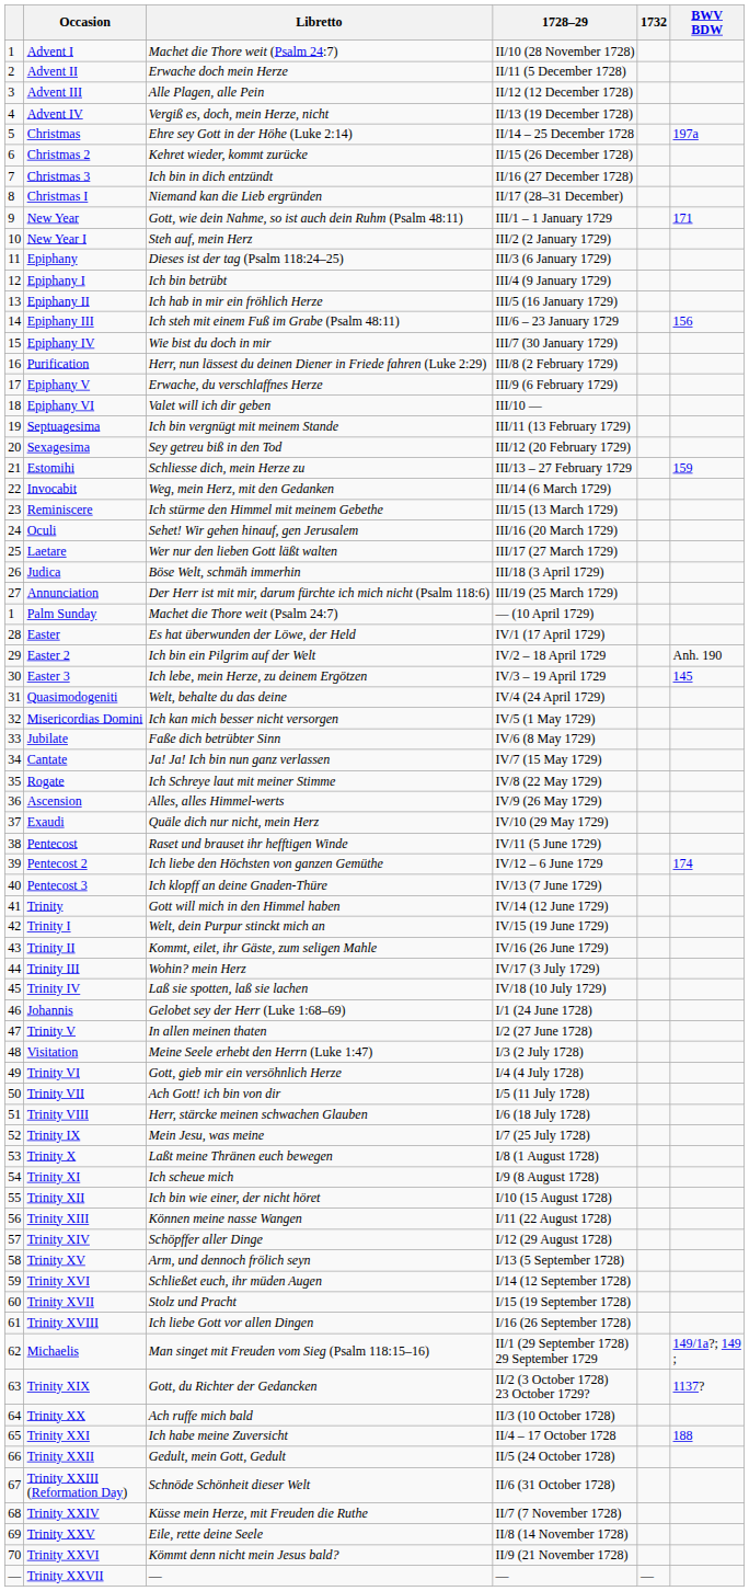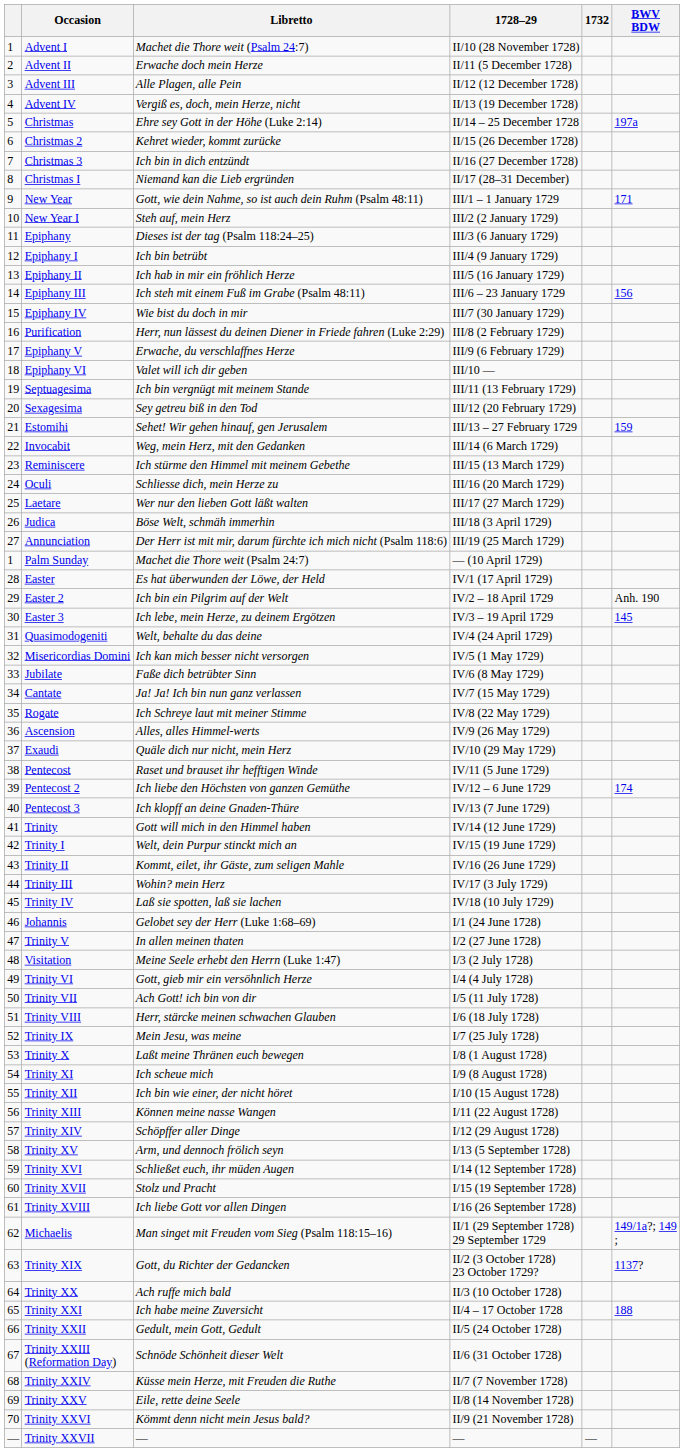 <table class="wikitable sortable">
 <tr>
 <th></th>
 <th>Occasion</th>
 <th>Libretto</th>
 <th>1728–29</th>
 <th>1732</th>
 <th><a href='#'>BWV</a><br><a href='#'>BDW</a></th>
 </tr>
 <tr>
 <td>1</td>
 <td><a href='#'>Advent I</a></td>
 <td><em>Machet die Thore weit</em> (<a href='#'>Psalm 24</a>:7)</td>
 <td data-sort-value="1728-11-28">II/10 (28 November 1728)</td>
 <td></td>
 <td></td>
 </tr>
 <tr>
 <td>2</td>
 <td><a href='#'>Advent II</a></td>
 <td><em>Erwache doch mein Herze</em></td>
 <td data-sort-value="1728-12-05">II/11 (5 December 1728)</td>
 <td></td>
 <td></td>
 </tr>
 <tr>
 <td>3</td>
 <td><a href='#'>Advent III</a></td>
 <td><em>Alle Plagen, alle Pein</em></td>
 <td data-sort-value="1728-12-12">II/12 (12 December 1728)</td>
 <td></td>
 <td></td>
 </tr>
 <tr>
 <td>4</td>
 <td><a href='#'>Advent IV</a></td>
 <td><em>Vergiß es, doch, mein Herze, nicht</em></td>
 <td data-sort-value="1728-12-19">II/13 (19 December 1728)</td>
 <td></td>
 <td></td>
 </tr>
 <tr>
 <td>5</td>
 <td><a href='#'>Christmas</a></td>
 <td><em>Ehre sey Gott in der Höhe</em> (Luke 2:14)<br></td>
 <td data-sort-value="1728-12-25">II/14 – 25 December 1728</td>
 <td></td>
 <td><a href='#'>197a</a><br></td>
 </tr>
 <tr>
 <td>6</td>
 <td><a href='#'>Christmas 2</a></td>
 <td><em>Kehret wieder, kommt zurücke</em></td>
 <td data-sort-value="1728-12-26">II/15 (26 December 1728)</td>
 <td></td>
 <td></td>
 </tr>
 <tr>
 <td>7</td>
 <td><a href='#'>Christmas 3</a></td>
 <td><em>Ich bin in dich entzündt</em></td>
 <td data-sort-value="1728-12-27">II/16 (27 December 1728)</td>
 <td></td>
 <td></td>
 </tr>
 <tr>
 <td>8</td>
 <td><a href='#'>Christmas I</a></td>
 <td><em>Niemand kan die Lieb ergründen</em></td>
 <td data-sort-value="1728-12-29">II/17 (28–31 December)</td>
 <td></td>
 <td></td>
 </tr>
 <tr>
 <td>9</td>
 <td><a href='#'>New Year</a></td>
 <td><em>Gott, wie dein Nahme, so ist auch dein Ruhm</em> (Psalm 48:11)<br></td>
 <td data-sort-value="1729-01-01">III/1 – 1 January 1729</td>
 <td></td>
 <td><a href='#'>171</a><br></td>
 </tr>
 <tr>
 <td>10</td>
 <td><a href='#'>New Year I</a></td>
 <td><em>Steh auf, mein Herz</em></td>
 <td data-sort-value="1729-01-02">III/2 (2 January 1729)</td>
 <td></td>
 <td></td>
 </tr>
 <tr>
 <td>11</td>
 <td><a href='#'>Epiphany</a></td>
 <td><em>Dieses ist der tag</em> (Psalm 118:24–25)</td>
 <td data-sort-value="1729-01-06">III/3 (6 January 1729)</td>
 <td></td>
 <td></td>
 </tr>
 <tr>
 <td>12</td>
 <td><a href='#'>Epiphany I</a></td>
 <td><em>Ich bin betrübt</em></td>
 <td data-sort-value="1729-01-09">III/4 (9 January 1729)</td>
 <td></td>
 <td></td>
 </tr>
 <tr>
 <td>13</td>
 <td><a href='#'>Epiphany II</a></td>
 <td><em>Ich hab in mir ein fröhlich Herze</em></td>
 <td data-sort-value="1729-01-16">III/5 (16 January 1729)</td>
 <td></td>
 <td></td>
 </tr>
 <tr>
 <td>14</td>
 <td><a href='#'>Epiphany III</a></td>
 <td><em>Ich steh mit einem Fuß im Grabe</em> (Psalm 48:11)<br></td>
 <td data-sort-value="1729-01-23">III/6 – 23 January 1729</td>
 <td></td>
 <td><a href='#'>156</a><br></td>
 </tr>
 <tr>
 <td>15</td>
 <td><a href='#'>Epiphany IV</a></td>
 <td><em>Wie bist du doch in mir</em></td>
 <td data-sort-value="1729-01-30">III/7 (30 January 1729)</td>
 <td></td>
 <td></td>
 </tr>
 <tr>
 <td>16</td>
 <td><a href='#'>Purification</a></td>
 <td><em>Herr, nun lässest du deinen Diener in Friede fahren</em> (Luke 2:29)</td>
 <td data-sort-value="1729-02-02">III/8 (2 February 1729)</td>
 <td></td>
 <td></td>
 </tr>
 <tr>
 <td>17</td>
 <td><a href='#'>Epiphany V</a></td>
 <td><em>Erwache, du verschlaffnes Herze</em></td>
 <td data-sort-value="1729-02-06">III/9 (6 February 1729)</td>
 <td></td>
 <td></td>
 </tr>
 <tr>
 <td>18</td>
 <td><a href='#'>Epiphany VI</a></td>
 <td><em>Valet will ich dir geben</em></td>
 <td data-sort-value="1729-02-09">III/10 —</td>
 <td></td>
 <td></td>
 </tr>
 <tr>
 <td>19</td>
 <td><a href='#'>Septuagesima</a></td>
 <td><em>Ich bin vergnügt mit meinem Stande</em></td>
 <td data-sort-value="1729-02-13">III/11 (13 February 1729)</td>
 <td></td>
 <td></td>
 </tr>
 <tr>
 <td>20</td>
 <td><a href='#'>Sexagesima</a></td>
 <td><em>Sey getreu biß in den Tod</em></td>
 <td data-sort-value="1729-02-20">III/12 (20 February 1729)</td>
 <td></td>
 <td></td>
 </tr>
 <tr>
 <td>21</td>
 <td><a href='#'>Estomihi</a></td>
-<td><em>Schliesse dich, mein Herze zu</em></td>
+<td><em>Sehet! Wir gehen hinauf, gen Jerusalem</em><br></td>
 <td data-sort-value="1729-02-27">III/13 – 27 February 1729</td>
 <td></td>
 <td><a href='#'>159</a><br></td>
 </tr>
 <tr>
 <td>22</td>
 <td><a href='#'>Invocabit</a></td>
 <td><em>Weg, mein Herz, mit den Gedanken</em></td>
 <td data-sort-value="1729-03-06">III/14 (6 March 1729)</td>
 <td></td>
 <td></td>
 </tr>
 <tr>
 <td>23</td>
 <td><a href='#'>Reminiscere</a></td>
 <td><em>Ich stürme den Himmel mit meinem Gebethe</em></td>
 <td data-sort-value="1729-03-13">III/15 (13 March 1729)</td>
 <td></td>
 <td></td>
 </tr>
 <tr>
 <td>24</td>
 <td><a href='#'>Oculi</a></td>
-<td><em>Sehet! Wir gehen hinauf, gen Jerusalem</em><br></td>
+<td><em>Schliesse dich, mein Herze zu</em></td>
 <td data-sort-value="1729-03-20">III/16 (20 March 1729)</td>
 <td></td>
 <td></td>
 </tr>
 <tr>
 <td>25</td>
 <td><a href='#'>Laetare</a></td>
 <td><em>Wer nur den lieben Gott läßt walten</em></td>
 <td data-sort-value="1729-03-27">III/17 (27 March 1729)</td>
 <td></td>
 <td></td>
 </tr>
 <tr>
 <td>26</td>
 <td><a href='#'>Judica</a></td>
 <td><em>Böse Welt, schmäh immerhin</em></td>
 <td data-sort-value="1729-04-03">III/18 (3 April 1729)</td>
 <td></td>
 <td></td>
 </tr>
 <tr>
 <td>27</td>
 <td><a href='#'>Annunciation</a></td>
 <td><em>Der Herr ist mit mir, darum fürchte ich mich nicht</em> (Psalm 118:6)</td>
 <td data-sort-value="1729-03-25">III/19 (25 March 1729)</td>
 <td></td>
 <td></td>
 </tr>
 <tr>
 <td>1</td>
 <td><a href='#'>Palm Sunday</a></td>
 <td><em>Machet die Thore weit</em> (Psalm 24:7)</td>
 <td data-sort-value="1729-04-10">— (10 April 1729)</td>
 <td></td>
 <td></td>
 </tr>
 <tr>
 <td>28</td>
 <td><a href='#'>Easter</a></td>
 <td><em>Es hat überwunden der Löwe, der Held</em></td>
 <td data-sort-value="1729-04-17">IV/1 (17 April 1729)</td>
 <td></td>
 <td></td>
 </tr>
 <tr>
 <td>29</td>
 <td><a href='#'>Easter 2</a></td>
 <td><em>Ich bin ein Pilgrim auf der Welt</em><br></td>
 <td data-sort-value="1729-04-18">IV/2 – 18 April 1729</td>
 <td></td>
 <td>Anh. 190<br></td>
 </tr>
 <tr>
 <td>30</td>
 <td><a href='#'>Easter 3</a></td>
 <td><em>Ich lebe, mein Herze, zu deinem Ergötzen</em><br></td>
 <td data-sort-value="1729-04-19">IV/3 – 19 April 1729</td>
 <td></td>
 <td><a href='#'>145</a><br></td>
 </tr>
 <tr>
 <td>31</td>
 <td><a href='#'>Quasimodogeniti</a></td>
 <td><em>Welt, behalte du das deine</em></td>
 <td data-sort-value="1729-04-24">IV/4 (24 April 1729)</td>
 <td></td>
 <td></td>
 </tr>
 <tr>
 <td>32</td>
 <td><a href='#'>Misericordias Domini</a></td>
 <td><em>Ich kan mich besser nicht versorgen</em></td>
 <td data-sort-value="1729-05-01">IV/5 (1 May 1729)</td>
 <td></td>
 <td></td>
 </tr>
 <tr>
 <td>33</td>
 <td><a href='#'>Jubilate</a></td>
 <td><em>Faße dich betrübter Sinn</em></td>
 <td data-sort-value="1729-05-08">IV/6 (8 May 1729)</td>
 <td></td>
 <td></td>
 </tr>
 <tr>
 <td>34</td>
 <td><a href='#'>Cantate</a></td>
 <td><em>Ja! Ja! Ich bin nun ganz verlassen</em></td>
 <td data-sort-value="1729-05-15">IV/7 (15 May 1729)</td>
 <td></td>
 <td></td>
 </tr>
 <tr>
 <td>35</td>
 <td><a href='#'>Rogate</a></td>
 <td><em>Ich Schreye laut mit meiner Stimme</em></td>
 <td data-sort-value="1729-05-22">IV/8 (22 May 1729)</td>
 <td></td>
 <td></td>
 </tr>
 <tr>
 <td>36</td>
 <td><a href='#'>Ascension</a></td>
 <td><em>Alles, alles Himmel-werts</em></td>
 <td data-sort-value="1729-05-26">IV/9 (26 May 1729)</td>
 <td></td>
 <td></td>
 </tr>
 <tr>
 <td>37</td>
 <td><a href='#'>Exaudi</a></td>
 <td><em>Quäle dich nur nicht, mein Herz</em></td>
 <td data-sort-value="1729-05-29">IV/10 (29 May 1729)</td>
 <td></td>
 <td></td>
 </tr>
 <tr>
 <td>38</td>
 <td><a href='#'>Pentecost</a></td>
 <td><em>Raset und brauset ihr hefftigen Winde</em></td>
 <td data-sort-value="1729-06-05">IV/11 (5 June 1729)</td>
 <td></td>
 <td></td>
 </tr>
 <tr>
 <td>39</td>
 <td><a href='#'>Pentecost 2</a></td>
 <td><em>Ich liebe den Höchsten von ganzen Gemüthe</em><br></td>
 <td data-sort-value="1729-06-06">IV/12 – 6 June 1729</td>
 <td></td>
 <td><a href='#'>174</a><br></td>
 </tr>
 <tr>
 <td>40</td>
 <td><a href='#'>Pentecost 3</a></td>
 <td><em>Ich klopff an deine Gnaden-Thüre</em></td>
 <td data-sort-value="1729-06-07">IV/13 (7 June 1729)</td>
 <td></td>
 <td></td>
 </tr>
 <tr>
 <td>41</td>
 <td><a href='#'>Trinity</a></td>
 <td><em>Gott will mich in den Himmel haben</em></td>
 <td data-sort-value="1729-06-12">IV/14 (12 June 1729)</td>
 <td></td>
 <td></td>
 </tr>
 <tr>
 <td>42</td>
 <td><a href='#'>Trinity I</a></td>
 <td><em>Welt, dein Purpur stinckt mich an</em></td>
 <td data-sort-value="1729-06-19">IV/15 (19 June 1729)</td>
 <td></td>
 <td></td>
 </tr>
 <tr>
 <td>43</td>
 <td><a href='#'>Trinity II</a></td>
 <td><em>Kommt, eilet, ihr Gäste, zum seligen Mahle</em></td>
 <td data-sort-value="1729-06-26">IV/16 (26 June 1729)</td>
 <td></td>
 <td></td>
 </tr>
 <tr>
 <td>44</td>
 <td><a href='#'>Trinity III</a></td>
 <td><em>Wohin? mein Herz</em></td>
 <td data-sort-value="1729-07-03">IV/17 (3 July 1729)</td>
 <td></td>
 <td></td>
 </tr>
 <tr>
 <td>45</td>
 <td><a href='#'>Trinity IV</a></td>
 <td><em>Laß sie spotten, laß sie lachen</em></td>
 <td data-sort-value="1729-07-10">IV/18 (10 July 1729)</td>
 <td></td>
 <td></td>
 </tr>
 <tr>
 <td>46</td>
 <td><a href='#'>Johannis</a></td>
 <td><em>Gelobet sey der Herr</em> (Luke 1:68–69)</td>
 <td data-sort-value="1728-06-24">I/1 (24 June 1728)</td>
 <td></td>
 <td></td>
 </tr>
 <tr>
 <td>47</td>
 <td><a href='#'>Trinity V</a></td>
 <td><em>In allen meinen thaten</em></td>
 <td data-sort-value="1728-06-27">I/2 (27 June 1728)</td>
 <td></td>
 <td></td>
 </tr>
 <tr>
 <td>48</td>
 <td><a href='#'>Visitation</a></td>
 <td><em>Meine Seele erhebt den Herrn</em> (Luke 1:47)</td>
 <td data-sort-value="1728-07-02">I/3 (2 July 1728)</td>
 <td></td>
 <td></td>
 </tr>
 <tr>
 <td>49</td>
 <td><a href='#'>Trinity VI</a></td>
 <td><em>Gott, gieb mir ein versöhnlich Herze</em></td>
 <td data-sort-value="1728-07-04">I/4 (4 July 1728)</td>
 <td></td>
 <td></td>
 </tr>
 <tr>
 <td>50</td>
 <td><a href='#'>Trinity VII</a></td>
 <td><em>Ach Gott! ich bin von dir</em></td>
 <td data-sort-value="1728-07-11">I/5 (11 July 1728)</td>
 <td></td>
 <td></td>
 </tr>
 <tr>
 <td>51</td>
 <td><a href='#'>Trinity VIII</a></td>
 <td><em>Herr, stärcke meinen schwachen Glauben</em></td>
 <td data-sort-value="1728-07-18">I/6 (18 July 1728)</td>
 <td></td>
 <td></td>
 </tr>
 <tr>
 <td>52</td>
 <td data-sort-value="Trinity VIIII"><a href='#'>Trinity IX</a></td>
 <td><em>Mein Jesu, was meine</em></td>
 <td data-sort-value="1728-07-25">I/7 (25 July 1728)</td>
 <td></td>
 <td></td>
 </tr>
 <tr>
 <td>53</td>
 <td><a href='#'>Trinity X</a></td>
 <td><em>Laßt meine Thränen euch bewegen</em></td>
 <td data-sort-value="1728-08-01">I/8 (1 August 1728)</td>
 <td></td>
 <td></td>
 </tr>
 <tr>
 <td>54</td>
 <td><a href='#'>Trinity XI</a></td>
 <td><em>Ich scheue mich</em></td>
 <td data-sort-value="1728-08-08">I/9 (8 August 1728)</td>
 <td></td>
 <td></td>
 </tr>
 <tr>
 <td>55</td>
 <td><a href='#'>Trinity XII</a></td>
 <td><em>Ich bin wie einer, der nicht höret</em></td>
 <td data-sort-value="1728-08-15">I/10 (15 August 1728)</td>
 <td></td>
 <td></td>
 </tr>
 <tr>
 <td>56</td>
 <td><a href='#'>Trinity XIII</a></td>
 <td><em>Können meine nasse Wangen</em></td>
 <td data-sort-value="1728-08-22">I/11 (22 August 1728)</td>
 <td></td>
 <td></td>
 </tr>
 <tr>
 <td>57</td>
 <td><a href='#'>Trinity XIV</a></td>
 <td><em>Schöpffer aller Dinge</em></td>
 <td data-sort-value="1728-08-29">I/12 (29 August 1728)</td>
 <td></td>
 <td></td>
 </tr>
 <tr>
 <td>58</td>
 <td><a href='#'>Trinity XV</a></td>
 <td><em>Arm, und dennoch frölich seyn</em></td>
 <td data-sort-value="1728-09-05">I/13 (5 September 1728)</td>
 <td></td>
 <td></td>
 </tr>
 <tr>
 <td>59</td>
 <td><a href='#'>Trinity XVI</a></td>
 <td><em>Schließet euch, ihr müden Augen</em></td>
 <td data-sort-value="1728-09-12">I/14 (12 September 1728)</td>
 <td></td>
 <td></td>
 </tr>
 <tr>
 <td>60</td>
 <td><a href='#'>Trinity XVII</a></td>
 <td><em>Stolz und Pracht</em></td>
 <td data-sort-value="1728-09-19">I/15 (19 September 1728)</td>
 <td></td>
 <td></td>
 </tr>
 <tr>
 <td>61</td>
 <td><a href='#'>Trinity XVIII</a></td>
 <td><em>Ich liebe Gott vor allen Dingen</em></td>
 <td data-sort-value="1728-09-26">I/16 (26 September 1728)</td>
 <td></td>
 <td></td>
 </tr>
 <tr>
 <td>62</td>
 <td><a href='#'>Michaelis</a></td>
 <td><em>Man singet mit Freuden vom Sieg</em> (Psalm 118:15–16)<br></td>
 <td data-sort-value="1728-09-29">II/1 (29 September 1728)<br>29 September 1729</td>
 <td></td>
 <td><a href='#'>149/1a</a>?; <a href='#'>149</a><br>; </td>
 </tr>
 <tr>
 <td>63</td>
 <td data-sort-value="Trinity XVIIII"><a href='#'>Trinity XIX</a></td>
 <td><em>Gott, du Richter der Gedancken</em></td>
 <td data-sort-value="1728-10-03">II/2 (3 October 1728)<br>23 October 1729?</td>
 <td></td>
 <td data-sort-value="237"><a href='#'>1137</a>?<br></td>
 </tr>
 <tr>
 <td>64</td>
 <td><a href='#'>Trinity XX</a></td>
 <td><em>Ach ruffe mich bald</em></td>
 <td data-sort-value="1728-10-10">II/3 (10 October 1728)</td>
 <td></td>
 <td></td>
 </tr>
 <tr>
 <td>65</td>
 <td><a href='#'>Trinity XXI</a></td>
 <td><em>Ich habe meine Zuversicht</em><br></td>
 <td data-sort-value="1728-10-17">II/4 – 17 October 1728</td>
 <td></td>
 <td><a href='#'>188</a><br></td>
 </tr>
 <tr>
 <td>66</td>
 <td><a href='#'>Trinity XXII</a></td>
 <td><em>Gedult, mein Gott, Gedult</em></td>
 <td data-sort-value="1728-10-24">II/5 (24 October 1728)</td>
 <td></td>
 <td></td>
 </tr>
 <tr>
 <td>67</td>
 <td><a href='#'>Trinity XXIII</a><br>(<a href='#'>Reformation Day</a>)</td>
 <td><em>Schnöde Schönheit dieser Welt</em></td>
 <td data-sort-value="1728-10-31">II/6 (31 October 1728)</td>
 <td></td>
 <td></td>
 </tr>
 <tr>
 <td>68</td>
 <td><a href='#'>Trinity XXIV</a></td>
 <td><em>Küsse mein Herze, mit Freuden die Ruthe</em></td>
 <td data-sort-value="1728-11-07">II/7 (7 November 1728)</td>
 <td></td>
 <td></td>
 </tr>
 <tr>
 <td>69</td>
 <td><a href='#'>Trinity XXV</a></td>
 <td><em>Eile, rette deine Seele</em></td>
 <td data-sort-value="1728-11-14">II/8 (14 November 1728)</td>
 <td></td>
 <td></td>
 </tr>
 <tr>
 <td>70</td>
 <td><a href='#'>Trinity XXVI</a></td>
 <td><em>Kömmt denn nicht mein Jesus bald?</em></td>
 <td data-sort-value="1728-11-21">II/9 (21 November 1728)</td>
 <td></td>
 <td></td>
 </tr>
 <tr>
 <td data-sort-value="99">—</td>
 <td><a href='#'>Trinity XXVII</a></td>
 <td data-sort-value="ZZ">—</td>
 <td data-sort-value="ZZ">—</td>
 <td data-sort-value="199">—</td>
 <td></td>
 </tr>
 </table>
